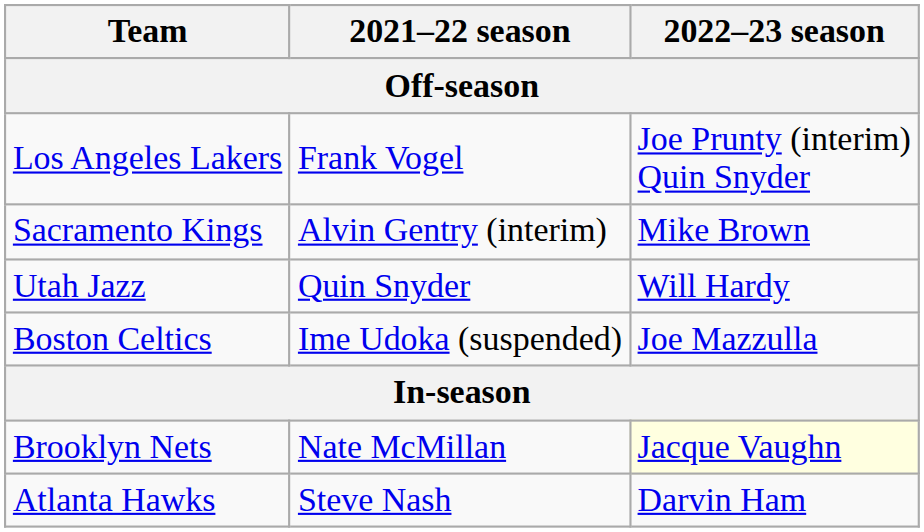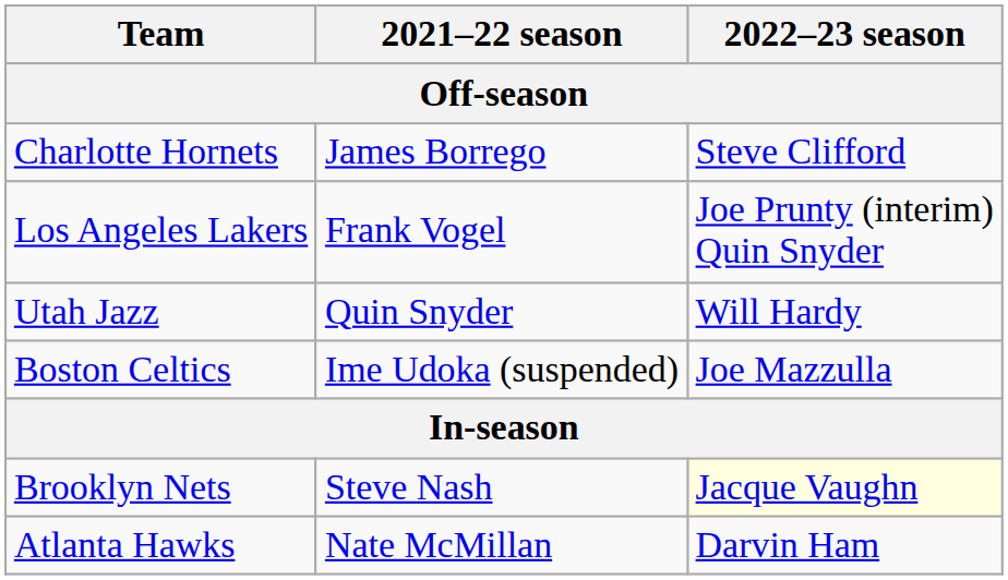 <table class="wikitable">
 <tr>
 <th>Team</th>
 <th>2021–22 season</th>
 <th>2022–23 season</th>
 </tr>
 <tr>
 <th colspan="3">Off-season</th>
 </tr>
 <tr>
+<td><a href='#'>Charlotte Hornets</a></td>
+<td><a href='#'>James Borrego</a></td>
+<td><a href='#'>Steve Clifford</a></td>
+</tr>
+<tr>
 <td><a href='#'>Los Angeles Lakers</a></td>
 <td><a href='#'>Frank Vogel</a></td>
 <td><a href='#'>Joe Prunty</a> (interim)<br><a href='#'>Quin Snyder</a></td>
-</tr>
-<tr>
-<td><a href='#'>Sacramento Kings</a></td>
-<td><a href='#'>Alvin Gentry</a> (interim)</td>
-<td><a href='#'>Mike Brown</a></td>
 </tr>
 <tr>
 <td><a href='#'>Utah Jazz</a></td>
 <td><a href='#'>Quin Snyder</a></td>
 <td><a href='#'>Will Hardy</a></td>
 </tr>
 <tr>
 <td><a href='#'>Boston Celtics</a></td>
 <td><a href='#'>Ime Udoka</a> (suspended)</td>
 <td><a href='#'>Joe Mazzulla</a></td>
 </tr>
 <tr>
 <th colspan="3">In-season</th>
 </tr>
 <tr>
 <td><a href='#'>Brooklyn Nets</a></td>
-<td><a href='#'>Nate McMillan</a></td>
+<td><a href='#'>Steve Nash</a></td>
 <td style="background: lightyellow;"><a href='#'>Jacque Vaughn</a></td>
 </tr>
 <tr>
 <td><a href='#'>Atlanta Hawks</a></td>
-<td><a href='#'>Steve Nash</a></td>
+<td><a href='#'>Nate McMillan</a></td>
 <td><a href='#'>Darvin Ham</a></td>
 </tr>
 </table>
